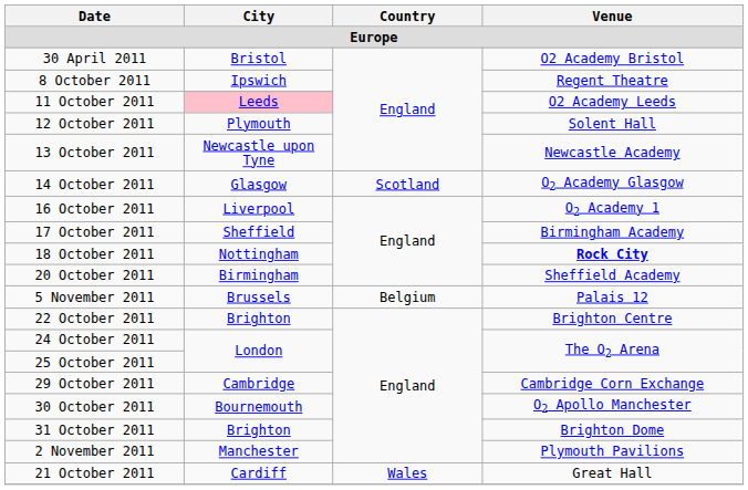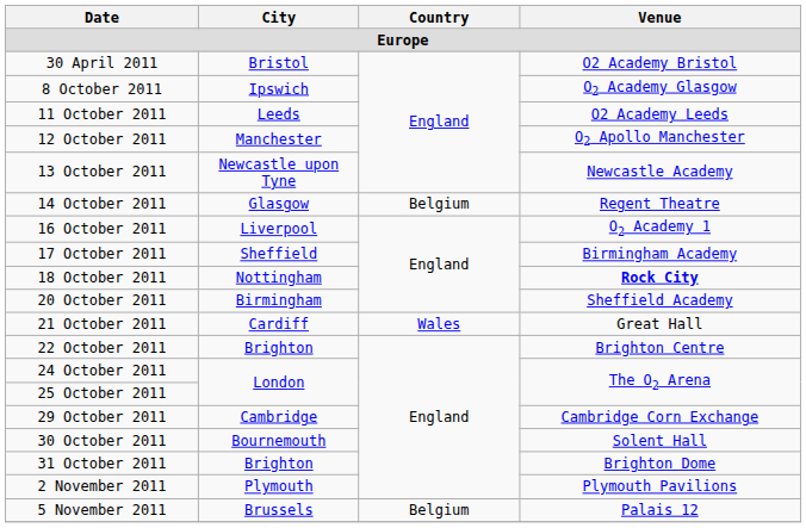 <table class="wikitable" style="text-align:center;">
 <tr>
 <th style="width:170px;">Date</th>
 <th style="width:140px;">City</th>
 <th style="width:140px;">Country</th>
 <th style="width:250px;">Venue</th>
 </tr>
 <tr style="background:#ddd;">
 <td colspan=4><strong>Europe</strong></td>
 </tr>
 <tr>
 <td>30 April 2011</td>
 <td><a href='#'>Bristol</a></td>
 <td rowspan="5"><a href='#'>England</a></td>
 <td><a href='#'>O2 Academy Bristol</a></td>
 </tr>
 <tr>
 <td>8 October 2011</td>
 <td><a href='#'>Ipswich</a></td>
-<td><a href='#'>Regent Theatre</a></td>
+<td><a href='#'>O<sub>2</sub> Academy Glasgow</a></td>
 </tr>
 <tr>
 <td>11 October 2011</td>
-<td style="background: pink;"><a href='#'>Leeds</a></td>
+<td><a href='#'>Leeds</a></td>
 <td><a href='#'>O2 Academy Leeds</a></td>
 </tr>
 <tr>
 <td>12 October 2011</td>
-<td><a href='#'>Plymouth</a></td>
-<td><a href='#'>Solent Hall</a></td>
+<td><a href='#'>Manchester</a></td>
+<td><a href='#'>O<sub>2</sub> Apollo Manchester</a></td>
 </tr>
 <tr>
 <td>13 October 2011</td>
 <td><a href='#'>Newcastle upon Tyne</a></td>
 <td><a href='#'>Newcastle Academy</a></td>
 </tr>
 <tr>
 <td>14 October 2011</td>
 <td><a href='#'>Glasgow</a></td>
-<td><a href='#'>Scotland</a></td>
-<td><a href='#'>O<sub>2</sub> Academy Glasgow</a></td>
+<td>Belgium</td>
+<td><a href='#'>Regent Theatre</a></td>
 </tr>
 <tr>
 <td>16 October 2011</td>
 <td><a href='#'>Liverpool</a></td>
 <td rowspan="4">England</td>
 <td><a href='#'>O<sub>2</sub> Academy 1</a></td>
 </tr>
 <tr>
 <td>17 October 2011</td>
 <td><a href='#'>Sheffield</a></td>
 <td><a href='#'>Birmingham Academy</a></td>
 </tr>
 <tr>
 <td>18 October 2011</td>
 <td><a href='#'>Nottingham</a></td>
 <td><strong><a href='#'>Rock City</a></strong></td>
 </tr>
 <tr>
 <td>20 October 2011</td>
 <td><a href='#'>Birmingham</a></td>
 <td><a href='#'>Sheffield Academy</a></td>
 </tr>
 <tr>
-<td>5 November 2011</td>
-<td><a href='#'>Brussels</a></td>
-<td>Belgium</td>
-<td><a href='#'>Palais 12</a></td>
+<td>21 October 2011</td>
+<td><a href='#'>Cardiff</a></td>
+<td><a href='#'>Wales</a></td>
+<td>Great Hall</td>
 </tr>
 <tr>
 <td>22 October 2011</td>
 <td><a href='#'>Brighton</a></td>
 <td rowspan="7">England</td>
 <td><a href='#'>Brighton Centre</a></td>
 </tr>
 <tr>
 <td>24 October 2011</td>
 <td rowspan="2"><a href='#'>London</a></td>
 <td rowspan="2"><a href='#'>The O<sub>2</sub> Arena</a></td>
 </tr>
 <tr>
 <td>25 October 2011</td>
 </tr>
 <tr>
 <td>29 October 2011</td>
 <td><a href='#'>Cambridge</a></td>
 <td><a href='#'>Cambridge Corn Exchange</a></td>
 </tr>
 <tr>
 <td>30 October 2011</td>
 <td><a href='#'>Bournemouth</a></td>
-<td><a href='#'>O<sub>2</sub> Apollo Manchester</a></td>
+<td><a href='#'>Solent Hall</a></td>
 </tr>
 <tr>
 <td>31 October 2011</td>
 <td><a href='#'>Brighton</a></td>
 <td><a href='#'>Brighton Dome</a></td>
 </tr>
 <tr>
 <td>2 November 2011</td>
-<td><a href='#'>Manchester</a></td>
+<td><a href='#'>Plymouth</a></td>
 <td><a href='#'>Plymouth Pavilions</a></td>
 </tr>
 <tr>
-<td>21 October 2011</td>
-<td><a href='#'>Cardiff</a></td>
-<td><a href='#'>Wales</a></td>
-<td>Great Hall</td>
+<td>5 November 2011</td>
+<td><a href='#'>Brussels</a></td>
+<td>Belgium</td>
+<td><a href='#'>Palais 12</a></td>
 </tr>
 <tr>
 </tr>
 </table>
